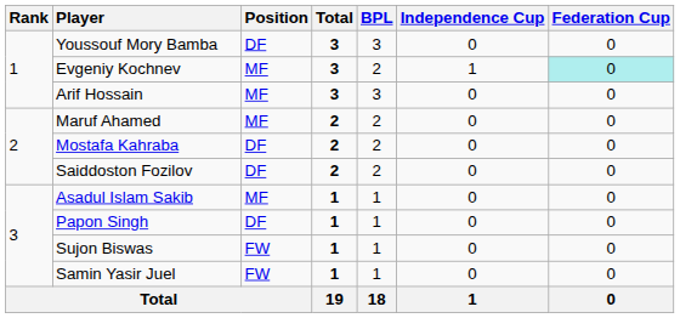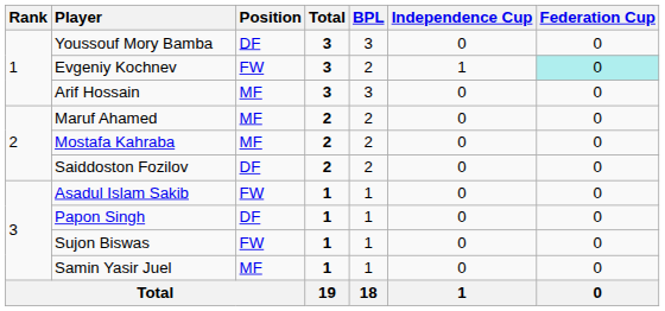 <table class="wikitable">
 <tr>
 <th>Rank</th>
 <th style="width:180px;text-align:left">Player</th>
 <th>Position</th>
 <th>Total</th>
 <th><a href='#'>BPL</a></th>
 <th><a href='#'>Independence Cup</a></th>
 <th><a href='#'>Federation Cup</a></th>
 </tr>
 <tr>
 <td rowspan=3>1</td>
 <td> Youssouf Mory Bamba</td>
 <td><a href='#'>DF</a></td>
 <td align="center"><strong>3</strong></td>
 <td align="center">3</td>
 <td align="center">0</td>
 <td align="center">0</td>
 </tr>
 <tr>
 <td> Evgeniy Kochnev</td>
-<td><a href='#'>MF</a></td>
+<td><a href='#'>FW</a></td>
 <td align="center"><strong>3</strong></td>
 <td align="center">2</td>
 <td align="center">1</td>
 <td align="center" style="background: paleturquoise;">0</td>
 </tr>
 <tr>
 <td> Arif Hossain</td>
 <td><a href='#'>MF</a></td>
 <td align="center"><strong>3</strong></td>
 <td align="center">3</td>
 <td align="center">0</td>
 <td align="center">0</td>
 </tr>
 <tr>
 <td rowspan=3>2</td>
 <td> Maruf Ahamed</td>
 <td><a href='#'>MF</a></td>
 <td align="center"><strong>2</strong></td>
 <td align="center">2</td>
 <td align="center">0</td>
 <td align="center">0</td>
 </tr>
 <tr>
 <td> <a href='#'>Mostafa Kahraba</a></td>
-<td><a href='#'>DF</a></td>
+<td><a href='#'>MF</a></td>
 <td align="center"><strong>2</strong></td>
 <td align="center">2</td>
 <td align="center">0</td>
 <td align="center">0</td>
 </tr>
 <tr>
 <td> Saiddoston Fozilov</td>
 <td><a href='#'>DF</a></td>
 <td align="center"><strong>2</strong></td>
 <td align="center">2</td>
 <td align="center">0</td>
 <td align="center">0</td>
 </tr>
 <tr>
 <td rowspan=4>3</td>
 <td> <a href='#'>Asadul Islam Sakib</a></td>
-<td><a href='#'>MF</a></td>
+<td><a href='#'>FW</a></td>
 <td align="center"><strong>1</strong></td>
 <td align="center">1</td>
 <td align="center">0</td>
 <td align="center">0</td>
 </tr>
 <tr>
 <td> <a href='#'>Papon Singh</a></td>
 <td><a href='#'>DF</a></td>
 <td align="center"><strong>1</strong></td>
 <td align="center">1</td>
 <td align="center">0</td>
 <td align="center">0</td>
 </tr>
 <tr>
 <td> Sujon Biswas</td>
 <td><a href='#'>FW</a></td>
 <td align="center"><strong>1</strong></td>
 <td align="center">1</td>
 <td align="center">0</td>
 <td align="center">0</td>
 </tr>
 <tr>
 <td> Samin Yasir Juel</td>
-<td><a href='#'>FW</a></td>
+<td><a href='#'>MF</a></td>
 <td align="center"><strong>1</strong></td>
 <td align="center">1</td>
 <td align="center">0</td>
 <td align="center">0</td>
 </tr>
 <tr>
 <th colspan="3" align="center">Total</th>
 <th align="center">19</th>
 <th align="center">18</th>
 <th align="center">1</th>
 <th align="center">0</th>
 </tr>
 </table>
